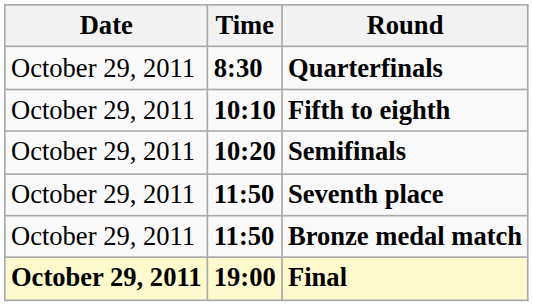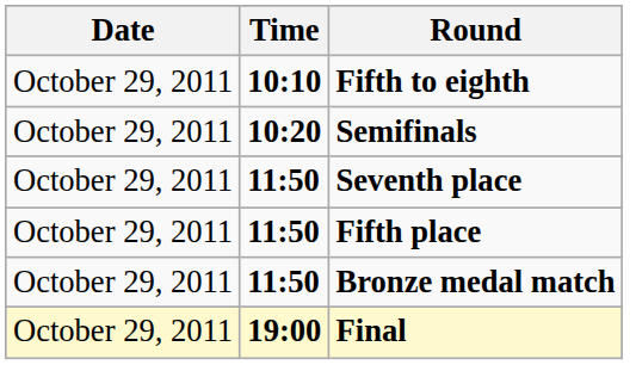 <table class="wikitable">
 <tr>
 <th>Date</th>
 <th>Time</th>
 <th>Round</th>
-</tr>
-<tr>
-<td>October 29, 2011</td>
-<td><strong>8:30</strong></td>
-<td><strong>Quarterfinals</strong></td>
 </tr>
 <tr>
 <td>October 29, 2011</td>
 <td><strong>10:10</strong></td>
 <td><strong>Fifth to eighth</strong></td>
 </tr>
 <tr>
 <td>October 29, 2011</td>
 <td><strong>10:20</strong></td>
 <td><strong>Semifinals</strong></td>
 </tr>
 <tr>
 <td>October 29, 2011</td>
 <td><strong>11:50</strong></td>
 <td><strong>Seventh place</strong></td>
 </tr>
 <tr>
 <td>October 29, 2011</td>
 <td><strong>11:50</strong></td>
+<td><strong>Fifth place</strong></td>
+</tr>
+<tr>
+<td>October 29, 2011</td>
+<td><strong>11:50</strong></td>
 <td><strong>Bronze medal match</strong></td>
 </tr>
 <tr style=background:lemonchiffon>
-<td><strong>October 29, 2011</strong></td>
+<td>October 29, 2011</td>
 <td><strong>19:00</strong></td>
 <td><strong>Final</strong></td>
 </tr>
 </table>
